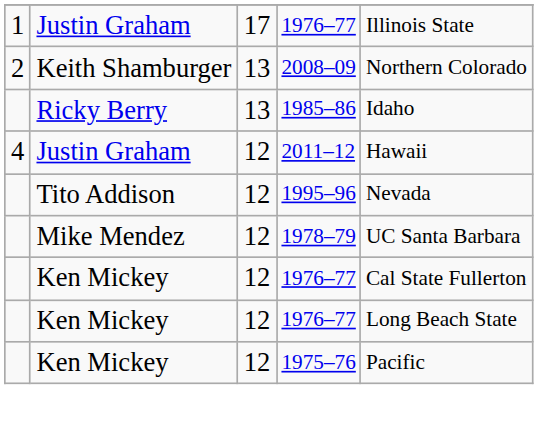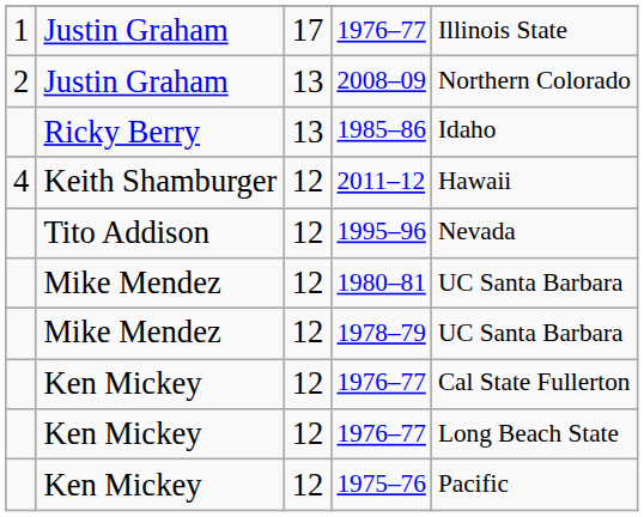 <table class="wikitable">
 <tr>
 </tr>
 <tr>
 <td>1</td>
 <td><a href='#'>Justin Graham</a></td>
 <td>17</td>
 <td style="font-size:80%;"><a href='#'>1976–77</a></td>
 <td style="font-size:80%;">Illinois State</td>
 </tr>
 <tr>
 <td>2</td>
-<td>Keith Shamburger</td>
+<td><a href='#'>Justin Graham</a></td>
 <td>13</td>
 <td style="font-size:80%;"><a href='#'>2008–09</a></td>
 <td style="font-size:80%;">Northern Colorado</td>
 </tr>
 <tr>
 <td></td>
 <td><a href='#'>Ricky Berry</a></td>
 <td>13</td>
 <td style="font-size:80%;"><a href='#'>1985–86</a></td>
 <td style="font-size:80%;">Idaho</td>
 </tr>
 <tr>
 <td>4</td>
-<td><a href='#'>Justin Graham</a></td>
+<td>Keith Shamburger</td>
 <td>12</td>
 <td style="font-size:80%;"><a href='#'>2011–12</a></td>
 <td style="font-size:80%;">Hawaii</td>
 </tr>
 <tr>
 <td></td>
 <td>Tito Addison</td>
 <td>12</td>
 <td style="font-size:80%;"><a href='#'>1995–96</a></td>
 <td style="font-size:80%;">Nevada</td>
+</tr>
+<tr>
+<td></td>
+<td>Mike Mendez</td>
+<td>12</td>
+<td style="font-size:80%;"><a href='#'>1980–81</a></td>
+<td style="font-size:80%;">UC Santa Barbara</td>
 </tr>
 <tr>
 <td></td>
 <td>Mike Mendez</td>
 <td>12</td>
 <td style="font-size:80%;"><a href='#'>1978–79</a></td>
 <td style="font-size:80%;">UC Santa Barbara</td>
 </tr>
 <tr>
 <td></td>
 <td>Ken Mickey</td>
 <td>12</td>
 <td style="font-size:80%;"><a href='#'>1976–77</a></td>
 <td style="font-size:80%;">Cal State Fullerton</td>
 </tr>
 <tr>
 <td></td>
 <td>Ken Mickey</td>
 <td>12</td>
 <td style="font-size:80%;"><a href='#'>1976–77</a></td>
 <td style="font-size:80%;">Long Beach State</td>
 </tr>
 <tr>
 <td></td>
 <td>Ken Mickey</td>
 <td>12</td>
 <td style="font-size:80%;"><a href='#'>1975–76</a></td>
 <td style="font-size:80%;">Pacific</td>
 </tr>
 </table>
